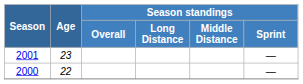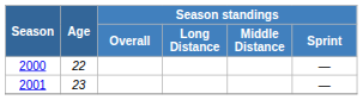 <table class="wikitable" style="font-size:95%; text-align:center; border:grey solid 1px; border-collapse:collapse; background:#ffffff;">
 <tr>
 <th style="background-color:#369; color:white; width:60px;" rowspan="2"> Season </th>
 <th style="background-color:#369; color:white; width:40px;" rowspan="2"> Age </th>
 <th style="background-color:#4180be; color:white;" colspan="4">Season standings</th>
 </tr>
 <tr>
 <th style="background-color:#4180be; color:white; width:75px;">Overall</th>
 <th style="background-color:#4180be; color:white; width:75px;">Long Distance</th>
 <th style="background-color:#4180be; color:white; width:75px;">Middle Distance</th>
 <th style="background-color:#4180be; color:white; width:75px;">Sprint</th>
 </tr>
 <tr>
+<td><a href='#'>2000</a></td>
+<td><em>22</em></td>
+<td></td>
+<td></td>
+<td></td>
+<td>—</td>
+</tr>
+<tr>
 <td><a href='#'>2001</a></td>
 <td><em>23</em></td>
 <td></td>
 <td></td>
 <td></td>
 <td>—</td>
 </tr>
 <tr>
-<td><a href='#'>2000</a></td>
-<td><em>22</em></td>
-<td></td>
-<td></td>
-<td></td>
-<td>—</td>
-</tr>
-<tr>
 </tr>
 </table>
